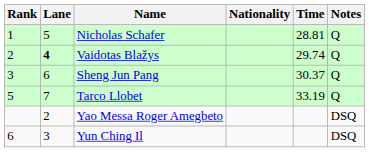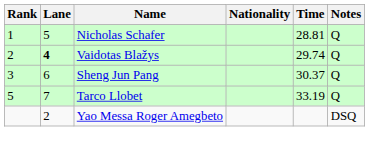 <table class="wikitable">
 <tr>
 <th>Rank</th>
 <th>Lane</th>
 <th>Name</th>
 <th>Nationality</th>
 <th>Time</th>
 <th>Notes</th>
 </tr>
 <tr bgcolor=ccffcc>
 <td>1</td>
 <td>5</td>
 <td><a href='#'>Nicholas Schafer</a></td>
 <td></td>
 <td>28.81</td>
 <td>Q</td>
 </tr>
 <tr bgcolor=ccffcc>
 <td>2</td>
 <td><strong>4</strong></td>
 <td><a href='#'>Vaidotas Blažys</a></td>
 <td></td>
 <td>29.74</td>
 <td>Q</td>
 </tr>
 <tr bgcolor=ccffcc>
 <td>3</td>
 <td>6</td>
 <td><a href='#'>Sheng Jun Pang</a></td>
 <td></td>
 <td>30.37</td>
 <td>Q</td>
 </tr>
 <tr bgcolor=ccffcc>
 <td>5</td>
 <td>7</td>
 <td><a href='#'>Tarco Llobet</a></td>
 <td></td>
 <td>33.19</td>
 <td>Q</td>
 </tr>
 <tr>
 <td></td>
 <td>2</td>
 <td><a href='#'>Yao Messa Roger Amegbeto</a></td>
 <td></td>
 <td></td>
 <td>DSQ</td>
 </tr>
-<tr>
-<td>6</td>
-<td>3</td>
-<td><a href='#'>Yun Ching Il</a></td>
-<td></td>
-<td></td>
-<td>DSQ</td>
-</tr>
 </table>
